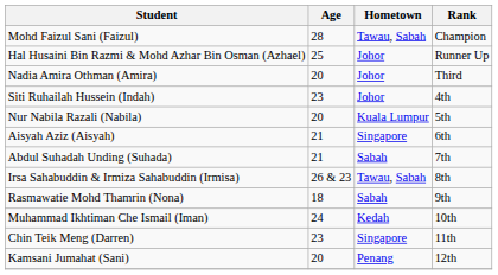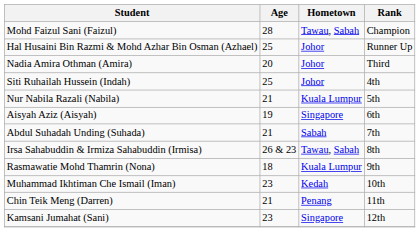 <table class="wikitable" style="font-size:90%;">
 <tr>
 <th>Student</th>
 <th>Age</th>
 <th>Hometown</th>
 <th>Rank</th>
 </tr>
 <tr>
 <td>Mohd Faizul Sani (Faizul)</td>
 <td>28</td>
 <td><a href='#'>Tawau</a>, <a href='#'>Sabah</a></td>
 <td>Champion</td>
 </tr>
 <tr>
 <td>Hal Husaini Bin Razmi & Mohd Azhar Bin Osman (Azhael)</td>
 <td>25</td>
 <td><a href='#'>Johor</a></td>
 <td>Runner Up</td>
 </tr>
 <tr>
 <td>Nadia Amira Othman (Amira)</td>
 <td>20</td>
 <td><a href='#'>Johor</a></td>
 <td>Third</td>
 </tr>
 <tr>
 <td>Siti Ruhailah Hussein (Indah)</td>
-<td>23</td>
+<td>25</td>
 <td><a href='#'>Johor</a></td>
 <td>4th</td>
 </tr>
 <tr>
 <td>Nur Nabila Razali (Nabila)</td>
-<td>20</td>
+<td>21</td>
 <td><a href='#'>Kuala Lumpur</a></td>
 <td>5th</td>
 </tr>
 <tr>
 <td>Aisyah Aziz (Aisyah)</td>
-<td>21</td>
+<td>19</td>
 <td><a href='#'>Singapore</a></td>
 <td>6th</td>
 </tr>
 <tr>
 <td>Abdul Suhadah Unding (Suhada)</td>
 <td>21</td>
 <td><a href='#'>Sabah</a></td>
 <td>7th</td>
 </tr>
 <tr>
 <td>Irsa Sahabuddin & Irmiza Sahabuddin (Irmisa)</td>
 <td>26 & 23</td>
 <td><a href='#'>Tawau</a>, <a href='#'>Sabah</a></td>
 <td>8th</td>
 </tr>
 <tr>
 <td>Rasmawatie Mohd Thamrin (Nona)</td>
 <td>18</td>
-<td><a href='#'>Sabah</a></td>
+<td><a href='#'>Kuala Lumpur</a></td>
 <td>9th</td>
 </tr>
 <tr>
 <td>Muhammad Ikhtiman Che Ismail (Iman)</td>
-<td>24</td>
+<td>23</td>
 <td><a href='#'>Kedah</a></td>
 <td>10th</td>
 </tr>
 <tr>
 <td>Chin Teik Meng (Darren)</td>
-<td>23</td>
-<td><a href='#'>Singapore</a></td>
+<td>21</td>
+<td><a href='#'>Penang</a></td>
 <td>11th</td>
 </tr>
 <tr>
 <td>Kamsani Jumahat (Sani)</td>
-<td>20</td>
-<td><a href='#'>Penang</a></td>
+<td>23</td>
+<td><a href='#'>Singapore</a></td>
 <td>12th</td>
 </tr>
 <tr>
 </tr>
 </table>
